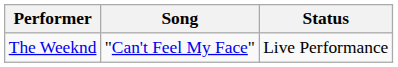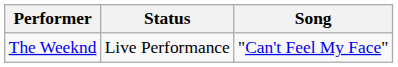 <table class="wikitable" style="font-size: 85%">
 <tr>
 <th>Performer</th>
+<th>Status</th>
 <th>Song</th>
-<th>Status</th>
 </tr>
 <tr>
 <td> <a href='#'>The Weeknd</a></td>
+<td>Live Performance</td>
 <td>"<a href='#'>Can't Feel My Face</a>"</td>
-<td>Live Performance</td>
 </tr>
 </table>
